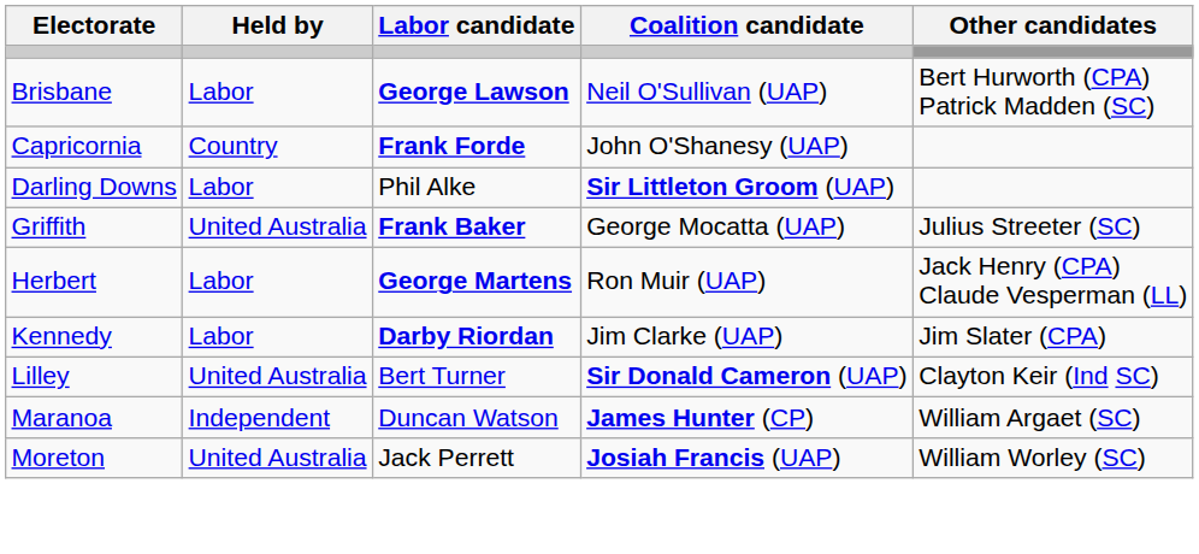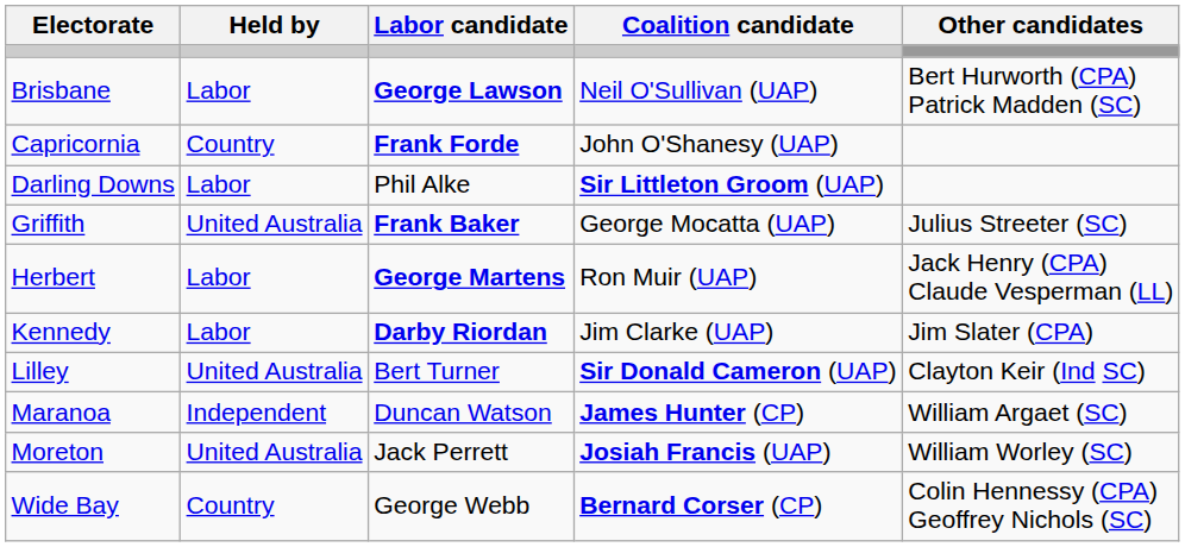 <table class="wikitable">
 <tr>
 <th>Electorate</th>
 <th>Held by</th>
 <th><a href='#'>Labor</a> candidate</th>
 <th><a href='#'>Coalition</a> candidate</th>
 <th>Other candidates</th>
 </tr>
 <tr bgcolor="#cccccc">
 <td></td>
 <td></td>
 <td></td>
 <td></td>
 <td bgcolor="#999999"></td>
 </tr>
 <tr>
 <td><a href='#'>Brisbane</a></td>
 <td><a href='#'>Labor</a></td>
 <td><strong><a href='#'>George Lawson</a></strong></td>
 <td><a href='#'>Neil O'Sullivan</a> (<a href='#'>UAP</a>)</td>
 <td>Bert Hurworth (<a href='#'>CPA</a>)<br>Patrick Madden (<a href='#'>SC</a>)</td>
 </tr>
 <tr>
 <td><a href='#'>Capricornia</a></td>
 <td><a href='#'>Country</a></td>
 <td><strong><a href='#'>Frank Forde</a></strong></td>
 <td>John O'Shanesy (<a href='#'>UAP</a>)</td>
 <td></td>
 </tr>
 <tr>
 <td><a href='#'>Darling Downs</a></td>
 <td><a href='#'>Labor</a></td>
 <td>Phil Alke</td>
 <td><strong><a href='#'>Sir Littleton Groom</a></strong> (<a href='#'>UAP</a>)</td>
 <td></td>
 </tr>
 <tr>
 <td><a href='#'>Griffith</a></td>
 <td><a href='#'>United Australia</a></td>
 <td><strong><a href='#'>Frank Baker</a></strong></td>
 <td>George Mocatta (<a href='#'>UAP</a>)</td>
 <td>Julius Streeter (<a href='#'>SC</a>)</td>
 </tr>
 <tr>
 <td><a href='#'>Herbert</a></td>
 <td><a href='#'>Labor</a></td>
 <td><strong><a href='#'>George Martens</a></strong></td>
 <td>Ron Muir (<a href='#'>UAP</a>)</td>
 <td>Jack Henry (<a href='#'>CPA</a>)<br>Claude Vesperman (<a href='#'>LL</a>)</td>
 </tr>
 <tr>
 <td><a href='#'>Kennedy</a></td>
 <td><a href='#'>Labor</a></td>
 <td><strong><a href='#'>Darby Riordan</a></strong></td>
 <td>Jim Clarke (<a href='#'>UAP</a>)</td>
 <td>Jim Slater (<a href='#'>CPA</a>)</td>
 </tr>
 <tr>
 <td><a href='#'>Lilley</a></td>
 <td><a href='#'>United Australia</a></td>
 <td><a href='#'>Bert Turner</a></td>
 <td><strong><a href='#'>Sir Donald Cameron</a></strong> (<a href='#'>UAP</a>)</td>
 <td>Clayton Keir (<a href='#'>Ind</a> <a href='#'>SC</a>)</td>
 </tr>
 <tr>
 <td><a href='#'>Maranoa</a></td>
 <td><a href='#'>Independent</a></td>
 <td><a href='#'>Duncan Watson</a></td>
 <td><strong><a href='#'>James Hunter</a></strong> (<a href='#'>CP</a>)</td>
 <td>William Argaet (<a href='#'>SC</a>)</td>
 </tr>
 <tr>
 <td><a href='#'>Moreton</a></td>
 <td><a href='#'>United Australia</a></td>
 <td>Jack Perrett</td>
 <td><strong><a href='#'>Josiah Francis</a></strong> (<a href='#'>UAP</a>)</td>
 <td>William Worley (<a href='#'>SC</a>)</td>
 </tr>
+<tr>
+<td><a href='#'>Wide Bay</a></td>
+<td><a href='#'>Country</a></td>
+<td>George Webb</td>
+<td><strong><a href='#'>Bernard Corser</a></strong> (<a href='#'>CP</a>)</td>
+<td>Colin Hennessy (<a href='#'>CPA</a>)<br>Geoffrey Nichols (<a href='#'>SC</a>)</td>
+</tr>
 </table>
